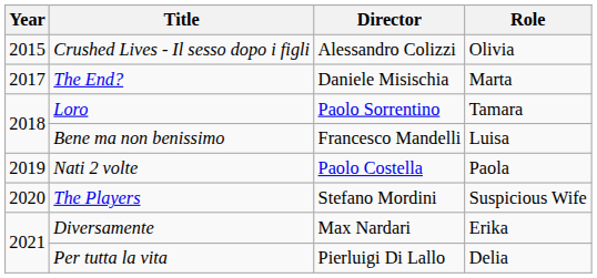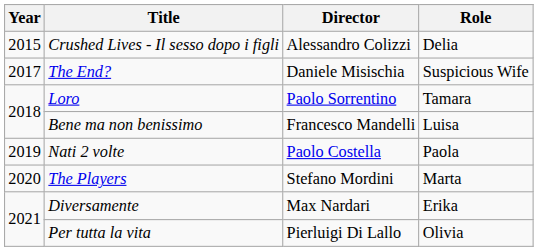 <table class="wikitable sortable" style="font-size: 95%;">
 <tr>
 <th>Year</th>
 <th>Title</th>
 <th>Director</th>
 <th>Role</th>
 </tr>
 <tr>
 <td>2015</td>
 <td><em>Crushed Lives - Il sesso dopo i figli</em></td>
 <td>Alessandro Colizzi</td>
-<td>Olivia</td>
+<td>Delia</td>
 </tr>
 <tr>
 <td>2017</td>
 <td><em><a href='#'>The End?</a></em></td>
 <td>Daniele Misischia</td>
-<td>Marta</td>
+<td>Suspicious Wife</td>
 </tr>
 <tr>
 <td rowspan=2>2018</td>
 <td><em><a href='#'>Loro</a></em></td>
 <td><a href='#'>Paolo Sorrentino</a></td>
 <td>Tamara</td>
 </tr>
 <tr>
 <td><em>Bene ma non benissimo</em></td>
 <td>Francesco Mandelli</td>
 <td>Luisa</td>
 </tr>
 <tr>
 <td>2019</td>
 <td><em>Nati 2 volte</em></td>
 <td><a href='#'>Paolo Costella</a></td>
 <td>Paola</td>
 </tr>
 <tr>
 <td>2020</td>
 <td><em><a href='#'>The Players</a></em></td>
 <td>Stefano Mordini</td>
-<td>Suspicious Wife</td>
+<td>Marta</td>
 </tr>
 <tr>
 <td rowspan=2>2021</td>
 <td><em>Diversamente</em></td>
 <td>Max Nardari</td>
 <td>Erika</td>
 </tr>
 <tr>
 <td><em>Per tutta la vita</em></td>
 <td>Pierluigi Di Lallo</td>
-<td>Delia</td>
+<td>Olivia</td>
 </tr>
 </table>
